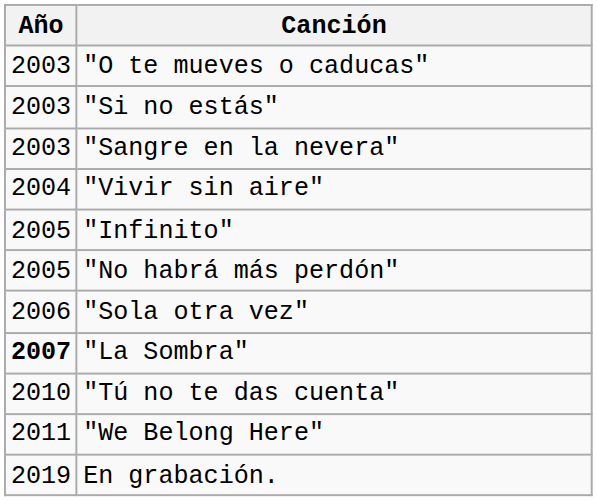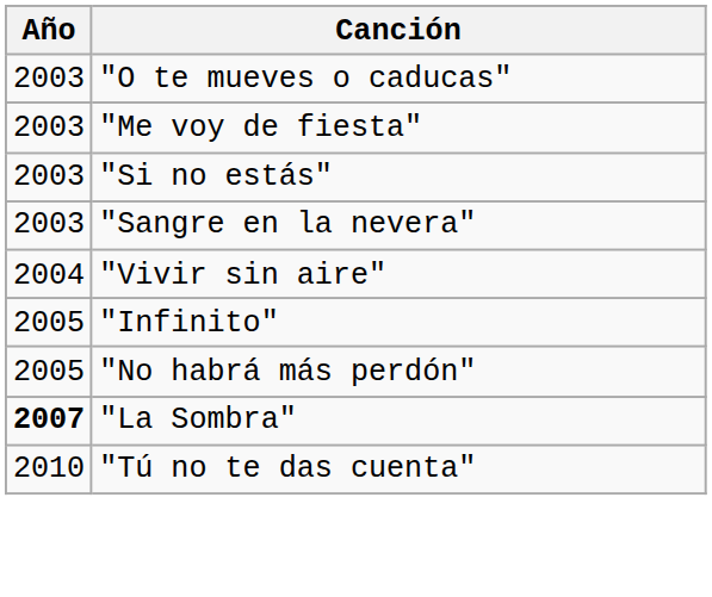 <table class="wikitable">
 <tr>
 <th>Año</th>
 <th width="260">Canción</th>
 </tr>
 <tr>
 <td>2003</td>
 <td>"O te mueves o caducas"</td>
+</tr>
+<tr>
+<td>2003</td>
+<td>"Me voy de fiesta"</td>
 </tr>
 <tr>
 <td>2003</td>
 <td>"Si no estás"</td>
 </tr>
 <tr>
 <td>2003</td>
 <td>"Sangre en la nevera"</td>
 </tr>
 <tr>
 <td>2004</td>
 <td>"Vivir sin aire"</td>
 </tr>
 <tr>
 <td>2005</td>
 <td>"Infinito"</td>
 </tr>
 <tr>
 <td>2005</td>
 <td>"No habrá más perdón"</td>
 </tr>
 <tr>
-<td>2006</td>
-<td>"Sola otra vez"</td>
-</tr>
-<tr>
 <td><strong>2007</strong></td>
 <td>"La Sombra"</td>
 </tr>
 <tr>
 <td>2010</td>
 <td>"Tú no te das cuenta"</td>
 </tr>
-<tr>
-<td>2011</td>
-<td>"We Belong Here"</td>
-</tr>
-<tr>
-<td>2019</td>
-<td>En grabación.</td>
-</tr>
 </table>
